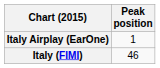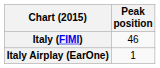 <table class="wikitable sortable plainrowheaders" style="text-align:center;">
 <tr>
 <th>Chart (2015)</th>
 <th>Peak<br>position</th>
 </tr>
 <tr>
+<th scope="row">Italy (<a href='#'>FIMI</a>)</th>
+<td>46</td>
+</tr>
+<tr>
 <th scope="row">Italy Airplay (EarOne)</th>
 <td>1</td>
 </tr>
-<tr>
-<th scope="row">Italy (<a href='#'>FIMI</a>)</th>
-<td>46</td>
-</tr>
 </table>
